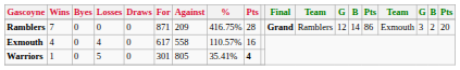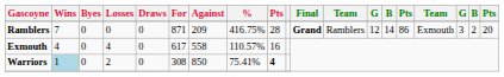 <table style="font-size: 85%; text-align: left;" class="wikitable">
 <tr>
 <th style="color:crimson">Gascoyne</th>
 <th style="color:crimson">Wins</th>
 <th style="color:crimson">Byes</th>
 <th style="color:crimson">Losses</th>
 <th style="color:crimson">Draws</th>
 <th style="color:crimson">For</th>
 <th style="color:crimson">Against</th>
 <th style="color:crimson">%</th>
 <th style="color:crimson">Pts</th>
 <th></th>
 <th style="color:green">Final</th>
 <th style="color:green">Team</th>
 <th style="color:green">G</th>
 <th style="color:green">B</th>
 <th style="color:green">Pts</th>
 <th style="color:green">Team</th>
 <th style="color:green">G</th>
 <th style="color:green">B</th>
 <th style="color:green">Pts</th>
 </tr>
 <tr>
 </tr>
 <tr>
 </tr>
 <tr>
 <td><strong>	Ramblers	</strong></td>
 <td>7</td>
 <td>0</td>
 <td>0</td>
 <td>0</td>
 <td>871</td>
 <td>209</td>
 <td>416.75%</td>
 <td>28</td>
 <td></td>
 <td><strong>Grand</strong></td>
 <td>Ramblers</td>
 <td>12</td>
 <td>14</td>
 <td>86</td>
 <td>Exmouth</td>
 <td>3</td>
 <td>2</td>
 <td>20</td>
 </tr>
 <tr>
 <td><strong>	Exmouth	</strong></td>
 <td>4</td>
 <td>0</td>
 <td>4</td>
 <td>0</td>
 <td>617</td>
 <td>558</td>
 <td>110.57%</td>
 <td>16</td>
 <td></td>
 </tr>
 <tr>
 <td><strong>	Warriors	</strong></td>
-<td>1</td>
+<td style="background: lightblue;">1</td>
 <td>0</td>
-<td>5</td>
+<td>2</td>
 <td>0</td>
-<td>301</td>
-<td>805</td>
-<td>35.41%</td>
+<td>308</td>
+<td>850</td>
+<td>75.41%</td>
 <td><strong>4</strong></td>
 <td></td>
 </tr>
 <tr>
 </tr>
 </table>
